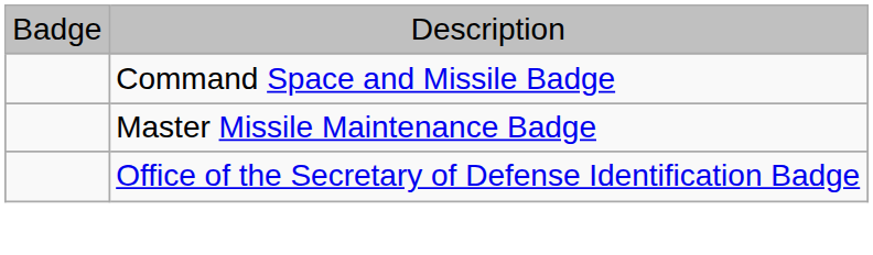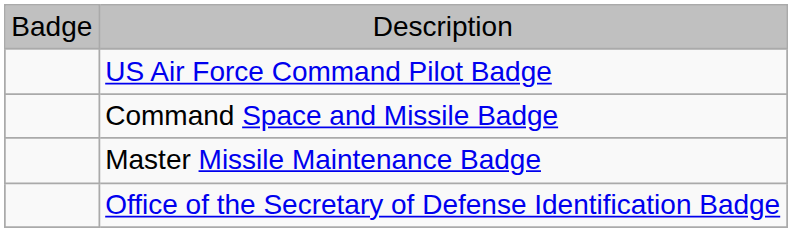 <table class="wikitable">
 <tr style="text-align:center; background:silver;">
 <td>Badge</td>
 <td style="background:silver; text-align:center;">Description</td>
+</tr>
+<tr>
+<td></td>
+<td><a href='#'>US Air Force Command Pilot Badge</a></td>
 </tr>
 <tr>
 <td><span></span></td>
 <td>Command <a href='#'>Space and Missile Badge</a></td>
 </tr>
 <tr>
 <td></td>
 <td>Master <a href='#'>Missile Maintenance Badge</a></td>
 </tr>
 <tr>
 <td></td>
 <td><a href='#'>Office of the Secretary of Defense Identification Badge</a></td>
 </tr>
 </table>
